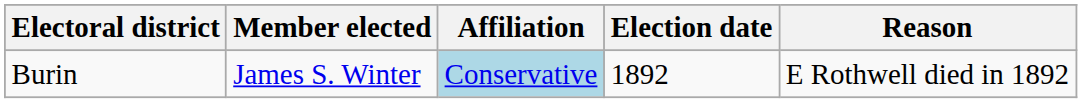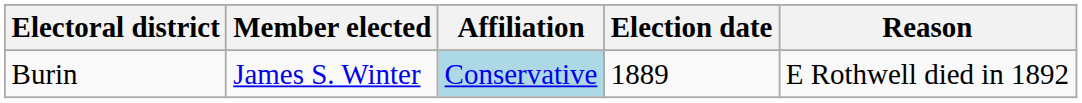 <table class="wikitable sortable">
 <tr>
 <th>Electoral district</th>
 <th>Member elected</th>
 <th>Affiliation</th>
 <th>Election date</th>
 <th>Reason</th>
 </tr>
 <tr>
 <td>Burin</td>
 <td><a href='#'>James S. Winter</a></td>
 <td style="background: lightblue;"><a href='#'>Conservative</a></td>
-<td>1892</td>
+<td>1889</td>
 <td>E Rothwell died in 1892</td>
 </tr>
 </table>
